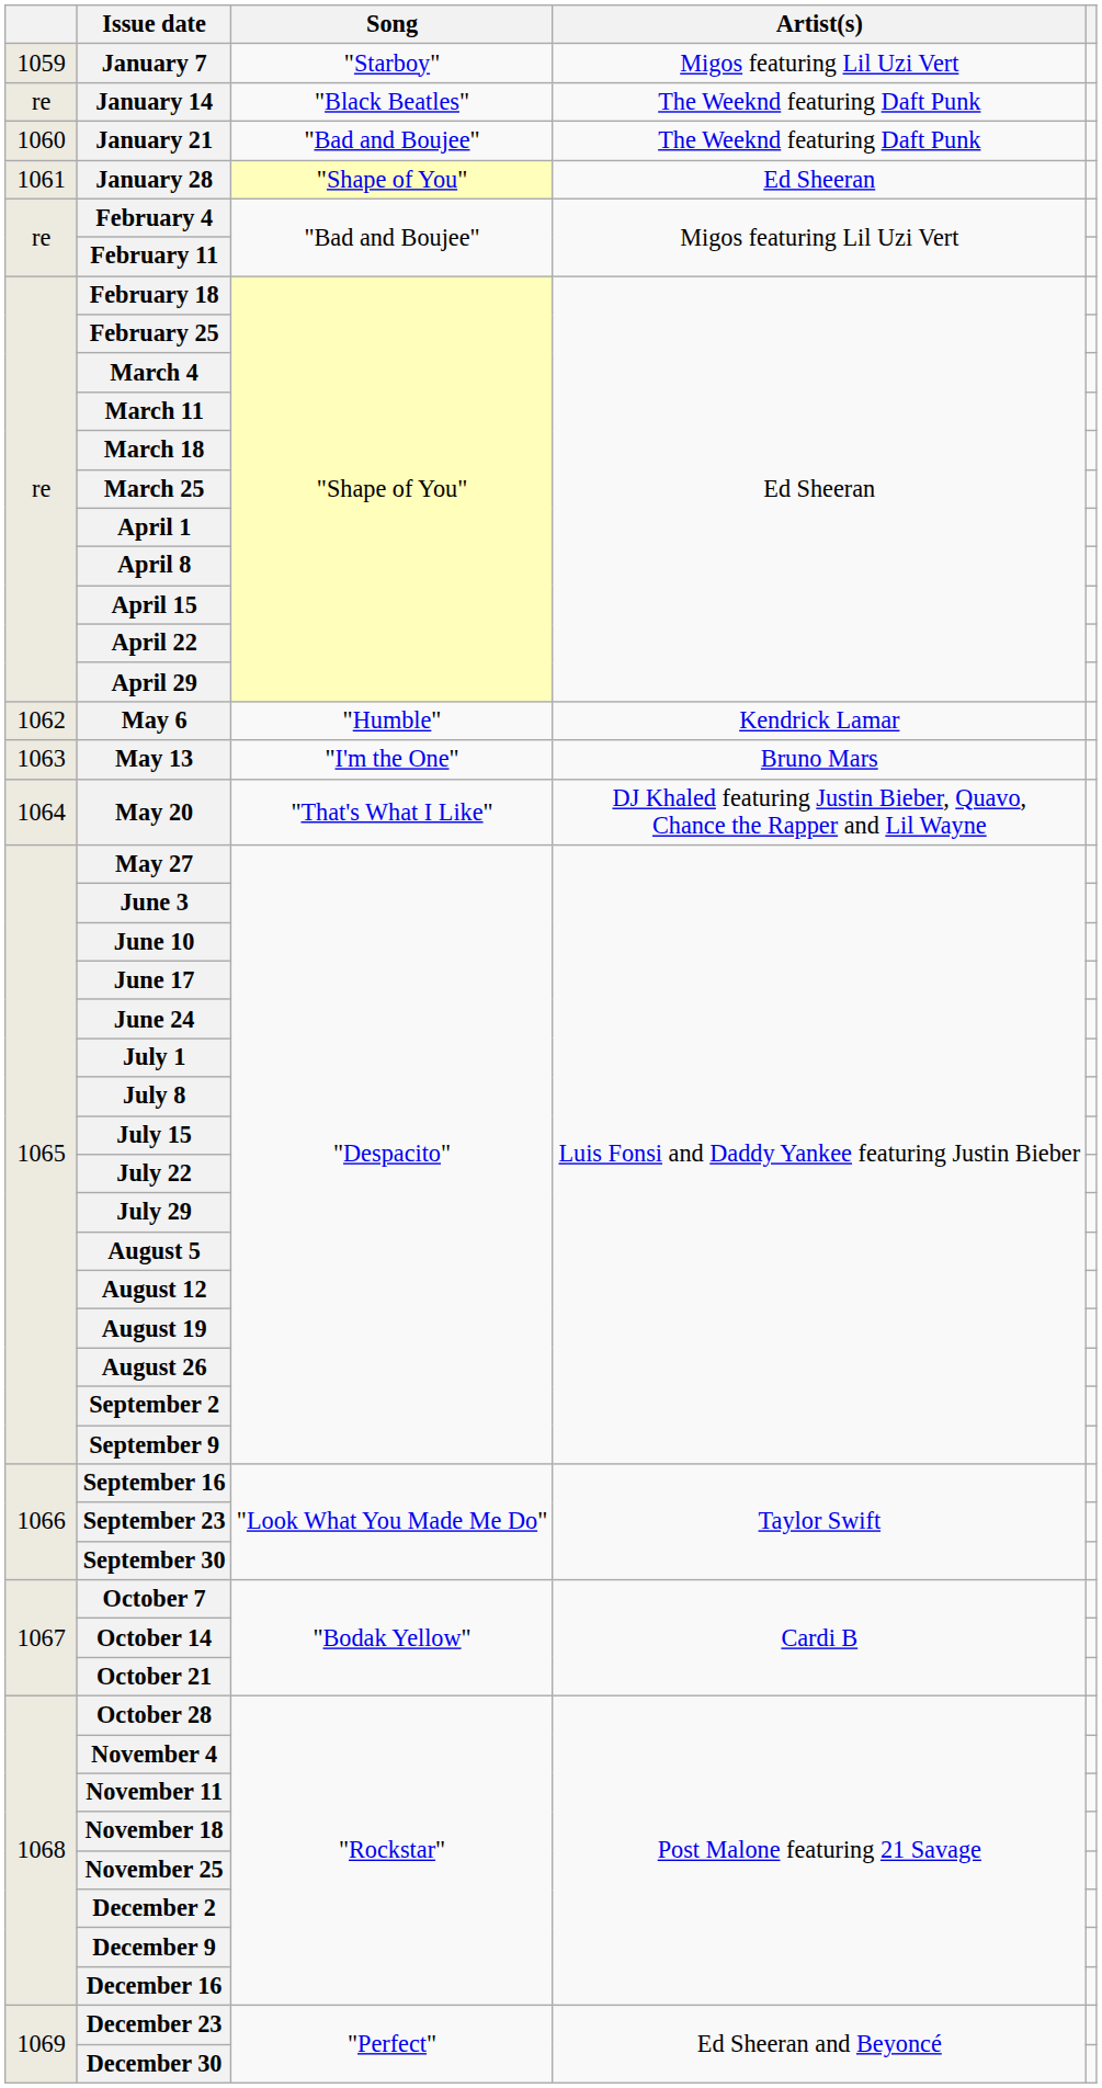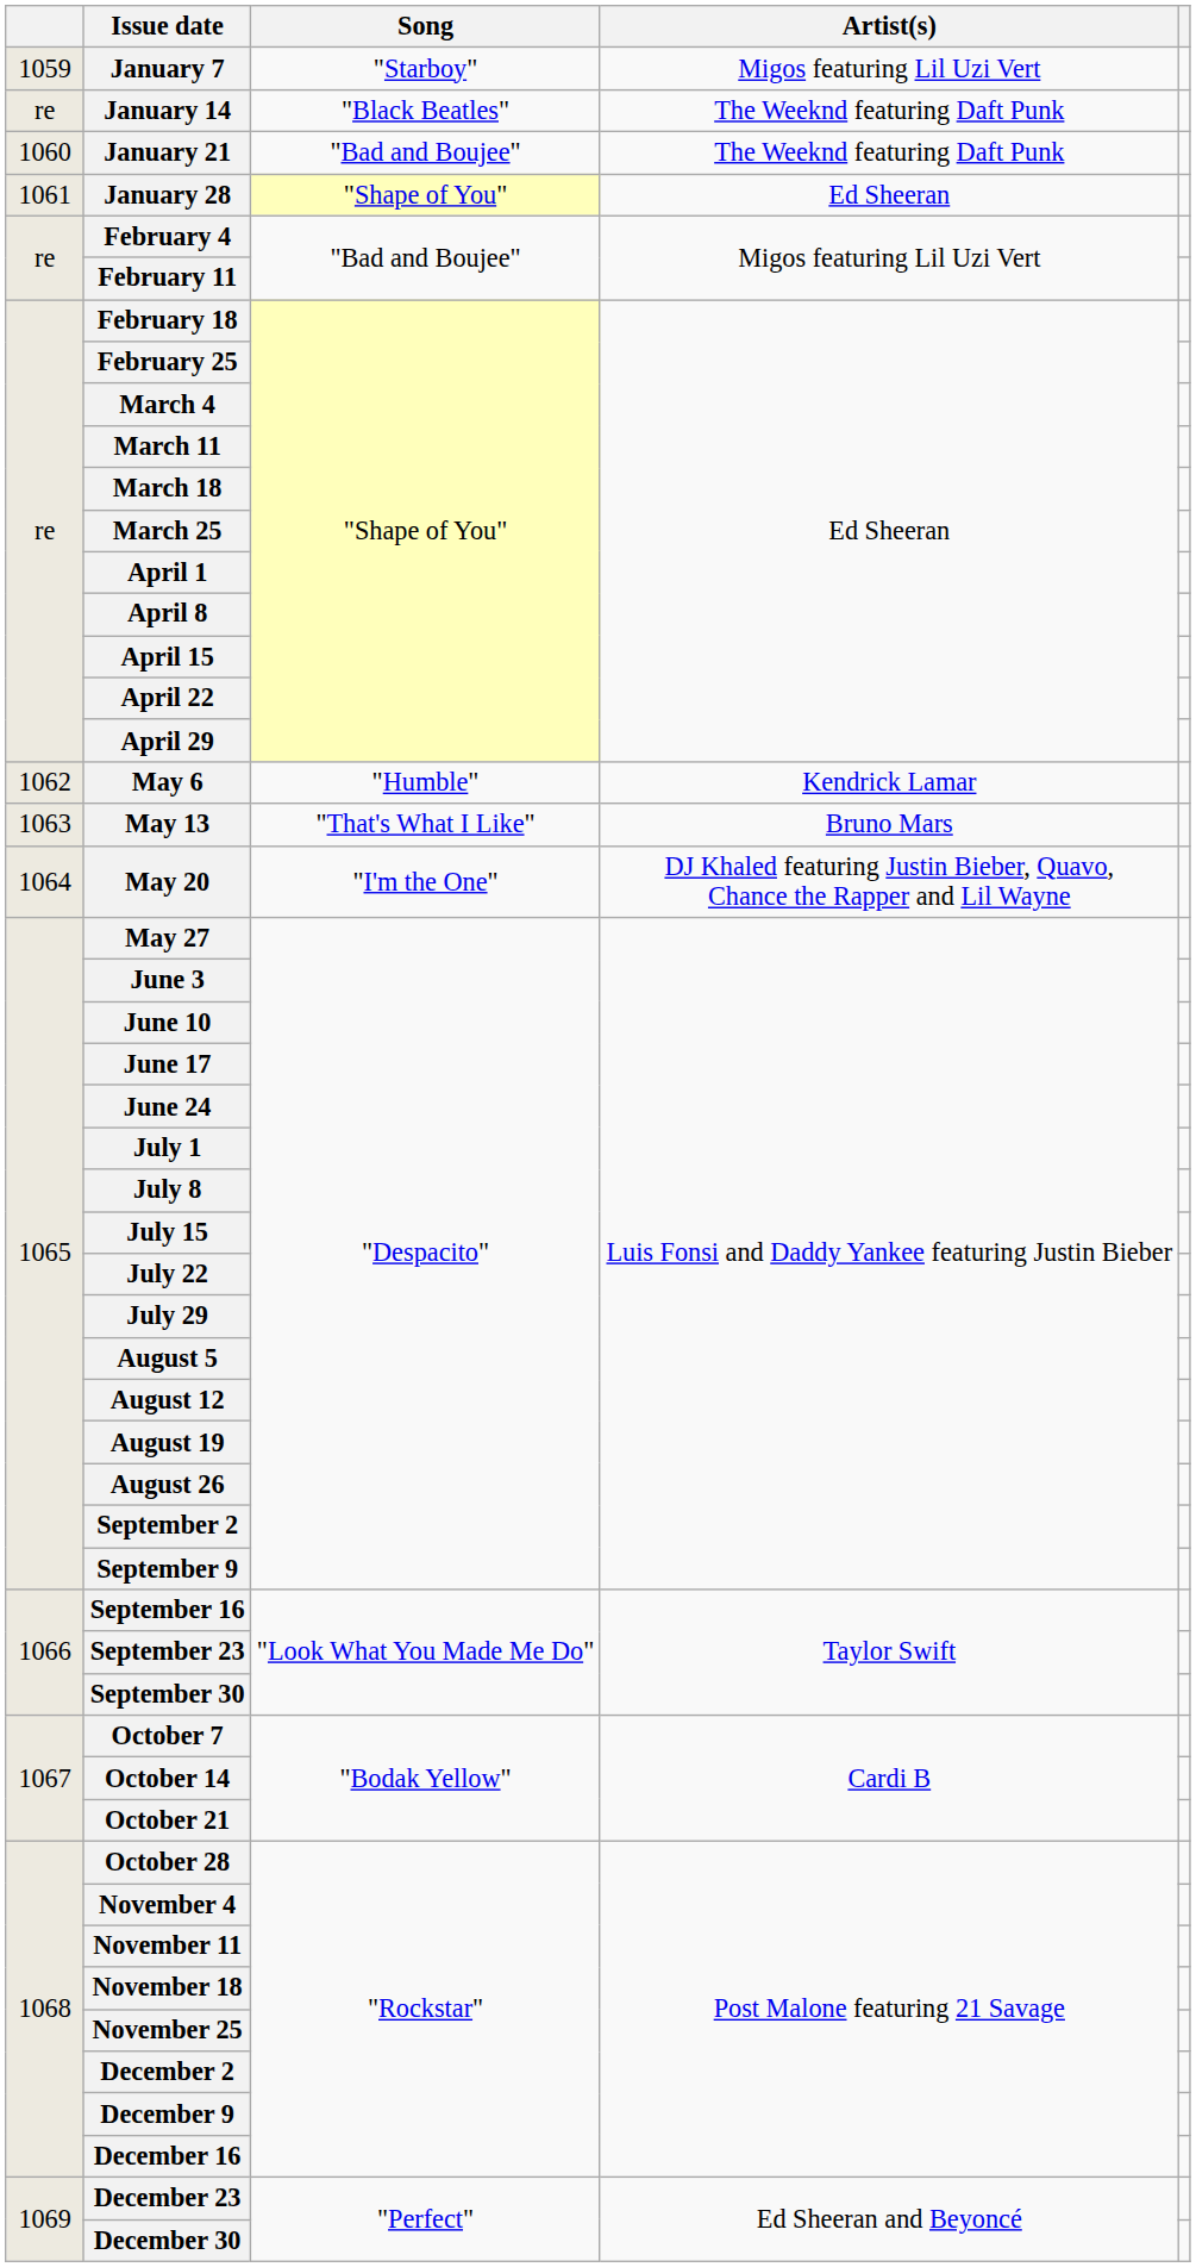 <table class="wikitable plainrowheaders" style="text-align: center">
 <tr>
 <th width=40></th>
 <th>Issue date</th>
 <th>Song</th>
 <th>Artist(s)</th>
 <th></th>
 </tr>
 <tr>
 <td bgcolor=#EDEAE0 align=center>1059</td>
 <th scope="row">January 7</th>
 <td>"<a href='#'>Starboy</a>"</td>
 <td><a href='#'>Migos</a> featuring <a href='#'>Lil Uzi Vert</a></td>
 <td></td>
 </tr>
 <tr>
 <td bgcolor=#EDEAE0 align=center>re</td>
 <th scope="row">January 14</th>
 <td>"<a href='#'>Black Beatles</a>"</td>
 <td><a href='#'>The Weeknd</a> featuring <a href='#'>Daft Punk</a></td>
 <td></td>
 </tr>
 <tr>
 <td bgcolor=#EDEAE0 align=center>1060</td>
 <th scope="row">January 21</th>
 <td>"<a href='#'>Bad and Boujee</a>"</td>
 <td><a href='#'>The Weeknd</a> featuring <a href='#'>Daft Punk</a></td>
 <td></td>
 </tr>
 <tr>
 <td bgcolor=#EDEAE0 align=center>1061</td>
 <th scope="row">January 28</th>
 <td bgcolor=#FFFFBB>"<a href='#'>Shape of You</a>" </td>
 <td><a href='#'>Ed Sheeran</a></td>
 <td></td>
 </tr>
 <tr>
 <td bgcolor=#EDEAE0 align=center rowspan=2>re</td>
 <th scope="row">February 4</th>
 <td rowspan=2>"Bad and Boujee"</td>
 <td rowspan=2>Migos featuring Lil Uzi Vert</td>
 <td></td>
 </tr>
 <tr>
 <th scope="row">February 11</th>
 <td></td>
 </tr>
 <tr>
 <td bgcolor=#EDEAE0 align=center rowspan=11>re</td>
 <th scope="row">February 18</th>
 <td bgcolor=#FFFFBB rowspan=11>"Shape of You" </td>
 <td rowspan=11>Ed Sheeran</td>
 <td></td>
 </tr>
 <tr>
 <th scope="row">February 25</th>
 <td></td>
 </tr>
 <tr>
 <th scope="row">March 4</th>
 <td></td>
 </tr>
 <tr>
 <th scope="row">March 11</th>
 <td></td>
 </tr>
 <tr>
 <th scope="row">March 18</th>
 <td></td>
 </tr>
 <tr>
 <th scope="row">March 25</th>
 <td></td>
 </tr>
 <tr>
 <th scope="row">April 1</th>
 <td></td>
 </tr>
 <tr>
 <th scope="row">April 8</th>
 <td></td>
 </tr>
 <tr>
 <th scope="row">April 15</th>
 <td></td>
 </tr>
 <tr>
 <th scope="row">April 22</th>
 <td></td>
 </tr>
 <tr>
 <th scope="row">April 29</th>
 <td></td>
 </tr>
 <tr>
 <td bgcolor=#EDEAE0 align=center>1062</td>
 <th scope="row">May 6</th>
 <td>"<a href='#'>Humble</a>"</td>
 <td><a href='#'>Kendrick Lamar</a></td>
 <td></td>
 </tr>
 <tr>
 <td bgcolor=#EDEAE0 align=center>1063</td>
 <th scope="row">May 13</th>
-<td>"<a href='#'>I'm the One</a>"</td>
+<td>"<a href='#'>That's What I Like</a>"</td>
 <td><a href='#'>Bruno Mars</a></td>
 <td></td>
 </tr>
 <tr>
 <td bgcolor=#EDEAE0 align=center>1064</td>
 <th scope="row">May 20</th>
-<td>"<a href='#'>That's What I Like</a>"</td>
+<td>"<a href='#'>I'm the One</a>"</td>
 <td><a href='#'>DJ Khaled</a> featuring <a href='#'>Justin Bieber</a>, <a href='#'>Quavo</a>, <br><a href='#'>Chance the Rapper</a> and <a href='#'>Lil Wayne</a></td>
 <td></td>
 </tr>
 <tr>
 <td bgcolor=#EDEAE0 align=center rowspan=16>1065</td>
 <th scope="row">May 27</th>
 <td rowspan=16>"<a href='#'>Despacito</a>"</td>
 <td rowspan=16><a href='#'>Luis Fonsi</a> and <a href='#'>Daddy Yankee</a> featuring Justin Bieber</td>
 <td></td>
 </tr>
 <tr>
 <th scope="row">June 3</th>
 <td></td>
 </tr>
 <tr>
 <th scope="row">June 10</th>
 <td></td>
 </tr>
 <tr>
 <th scope="row">June 17</th>
 <td></td>
 </tr>
 <tr>
 <th scope="row">June 24</th>
 <td></td>
 </tr>
 <tr>
 <th scope="row">July 1</th>
 <td></td>
 </tr>
 <tr>
 <th scope="row">July 8</th>
 <td></td>
 </tr>
 <tr>
 <th scope="row">July 15</th>
 <td></td>
 </tr>
 <tr>
 <th scope="row">July 22</th>
 <td></td>
 </tr>
 <tr>
 <th scope="row">July 29</th>
 <td></td>
 </tr>
 <tr>
 <th scope="row">August 5</th>
 <td></td>
 </tr>
 <tr>
 <th scope="row">August 12</th>
 <td></td>
 </tr>
 <tr>
 <th scope="row">August 19</th>
 <td></td>
 </tr>
 <tr>
 <th scope="row">August 26</th>
 <td></td>
 </tr>
 <tr>
 <th scope="row">September 2</th>
 <td></td>
 </tr>
 <tr>
 <th scope="row">September 9</th>
 <td></td>
 </tr>
 <tr>
 <td bgcolor=#EDEAE0 align=center rowspan=3>1066</td>
 <th scope="row">September 16</th>
 <td rowspan=3>"<a href='#'>Look What You Made Me Do</a>"</td>
 <td rowspan=3><a href='#'>Taylor Swift</a></td>
 <td></td>
 </tr>
 <tr>
 <th scope="row">September 23</th>
 <td></td>
 </tr>
 <tr>
 <th scope="row">September 30</th>
 <td></td>
 </tr>
 <tr>
 <td bgcolor=#EDEAE0 align=center rowspan=3>1067</td>
 <th scope="row">October 7</th>
 <td rowspan=3>"<a href='#'>Bodak Yellow</a>"</td>
 <td rowspan=3><a href='#'>Cardi B</a></td>
 <td></td>
 </tr>
 <tr>
 <th scope="row">October 14</th>
 <td></td>
 </tr>
 <tr>
 <th scope="row">October 21</th>
 <td></td>
 </tr>
 <tr>
 <td bgcolor=#EDEAE0 align=center rowspan=8>1068</td>
 <th scope="row">October 28</th>
 <td rowspan="8">"<a href='#'>Rockstar</a>"</td>
 <td rowspan="8"><a href='#'>Post Malone</a> featuring <a href='#'>21 Savage</a></td>
 <td></td>
 </tr>
 <tr>
 <th scope="row">November 4</th>
 <td></td>
 </tr>
 <tr>
 <th scope="row">November 11</th>
 <td></td>
 </tr>
 <tr>
 <th scope="row">November 18</th>
 <td></td>
 </tr>
 <tr>
 <th scope="row">November 25</th>
 <td></td>
 </tr>
 <tr>
 <th scope="row">December 2</th>
 <td></td>
 </tr>
 <tr>
 <th scope="row">December 9</th>
 <td></td>
 </tr>
 <tr>
 <th scope="row">December 16</th>
 <td></td>
 </tr>
 <tr>
 <td bgcolor=#EDEAE0 align=center rowspan=2>1069</td>
 <th scope="row">December 23</th>
 <td rowspan="2">"<a href='#'>Perfect</a>"</td>
 <td rowspan="2">Ed Sheeran and <a href='#'>Beyoncé</a></td>
 <td></td>
 </tr>
 <tr>
 <th scope="row">December 30</th>
 <td></td>
 </tr>
 </table>
